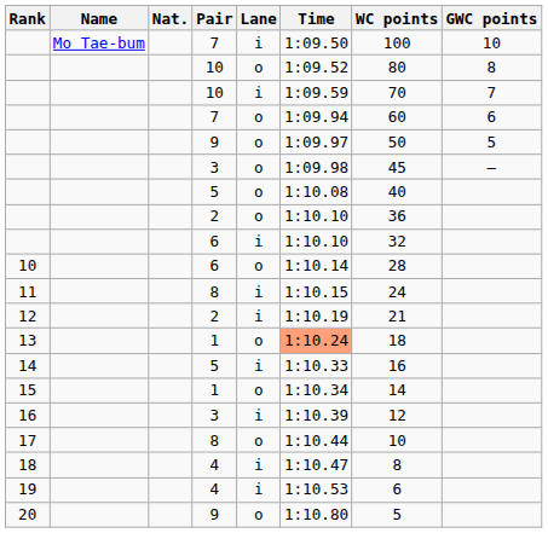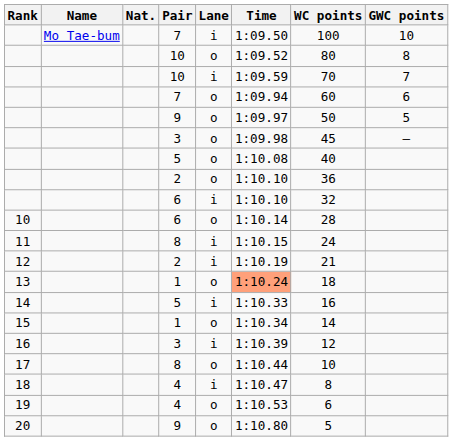 <table class="wikitable sortable" style="text-align:center">
 <tr>
 <th>Rank</th>
 <th>Name</th>
 <th>Nat.</th>
 <th>Pair</th>
 <th>Lane</th>
 <th>Time</th>
 <th>WC points</th>
 <th>GWC points</th>
 </tr>
 <tr>
 <td></td>
 <td align=left><a href='#'>Mo Tae-bum</a></td>
 <td></td>
 <td>7</td>
 <td>i</td>
 <td>1:09.50</td>
 <td>100</td>
 <td>10</td>
 </tr>
 <tr>
 <td></td>
 <td align=left></td>
 <td></td>
 <td>10</td>
 <td>o</td>
 <td>1:09.52</td>
 <td>80</td>
 <td>8</td>
 </tr>
 <tr>
 <td></td>
 <td align=left></td>
 <td></td>
 <td>10</td>
 <td>i</td>
 <td>1:09.59</td>
 <td>70</td>
 <td>7</td>
 </tr>
 <tr>
 <td></td>
 <td align=left></td>
 <td></td>
 <td>7</td>
 <td>o</td>
 <td>1:09.94</td>
 <td>60</td>
 <td>6</td>
 </tr>
 <tr>
 <td></td>
 <td align=left></td>
 <td></td>
 <td>9</td>
 <td>o</td>
 <td>1:09.97</td>
 <td>50</td>
 <td>5</td>
 </tr>
 <tr>
 <td></td>
 <td align=left></td>
 <td></td>
 <td>3</td>
 <td>o</td>
 <td>1:09.98</td>
 <td>45</td>
 <td>—</td>
 </tr>
 <tr>
 <td></td>
 <td align=left></td>
 <td></td>
 <td>5</td>
 <td>o</td>
 <td>1:10.08</td>
 <td>40</td>
 <td></td>
 </tr>
 <tr>
 <td></td>
 <td align=left></td>
 <td></td>
 <td>2</td>
 <td>o</td>
 <td>1:10.10</td>
 <td>36</td>
 <td></td>
 </tr>
 <tr>
 <td></td>
 <td align=left></td>
 <td></td>
 <td>6</td>
 <td>i</td>
 <td>1:10.10</td>
 <td>32</td>
 <td></td>
 </tr>
 <tr>
 <td>10</td>
 <td align=left></td>
 <td></td>
 <td>6</td>
 <td>o</td>
 <td>1:10.14</td>
 <td>28</td>
 <td></td>
 </tr>
 <tr>
 <td>11</td>
 <td align=left></td>
 <td></td>
 <td>8</td>
 <td>i</td>
 <td>1:10.15</td>
 <td>24</td>
 <td></td>
 </tr>
 <tr>
 <td>12</td>
 <td align=left></td>
 <td></td>
 <td>2</td>
 <td>i</td>
 <td>1:10.19</td>
 <td>21</td>
 <td></td>
 </tr>
 <tr>
 <td>13</td>
 <td align=left></td>
 <td></td>
 <td>1</td>
 <td>o</td>
 <td style="background: lightsalmon;">1:10.24</td>
 <td>18</td>
 <td></td>
 </tr>
 <tr>
 <td>14</td>
 <td align=left></td>
 <td></td>
 <td>5</td>
 <td>i</td>
 <td>1:10.33</td>
 <td>16</td>
 <td></td>
 </tr>
 <tr>
 <td>15</td>
 <td align=left></td>
 <td></td>
 <td>1</td>
 <td>o</td>
 <td>1:10.34</td>
 <td>14</td>
 <td></td>
 </tr>
 <tr>
 <td>16</td>
 <td align=left></td>
 <td></td>
 <td>3</td>
 <td>i</td>
 <td>1:10.39</td>
 <td>12</td>
 <td></td>
 </tr>
 <tr>
 <td>17</td>
 <td align=left></td>
 <td></td>
 <td>8</td>
 <td>o</td>
 <td>1:10.44</td>
 <td>10</td>
 <td></td>
 </tr>
 <tr>
 <td>18</td>
 <td align=left></td>
 <td></td>
 <td>4</td>
 <td>i</td>
 <td>1:10.47</td>
 <td>8</td>
 <td></td>
 </tr>
 <tr>
 <td>19</td>
 <td align=left></td>
 <td></td>
 <td>4</td>
-<td>i</td>
+<td>o</td>
 <td>1:10.53</td>
 <td>6</td>
 <td></td>
 </tr>
 <tr>
 <td>20</td>
 <td align=left></td>
 <td></td>
 <td>9</td>
 <td>o</td>
 <td>1:10.80</td>
 <td>5</td>
 <td></td>
 </tr>
 </table>
